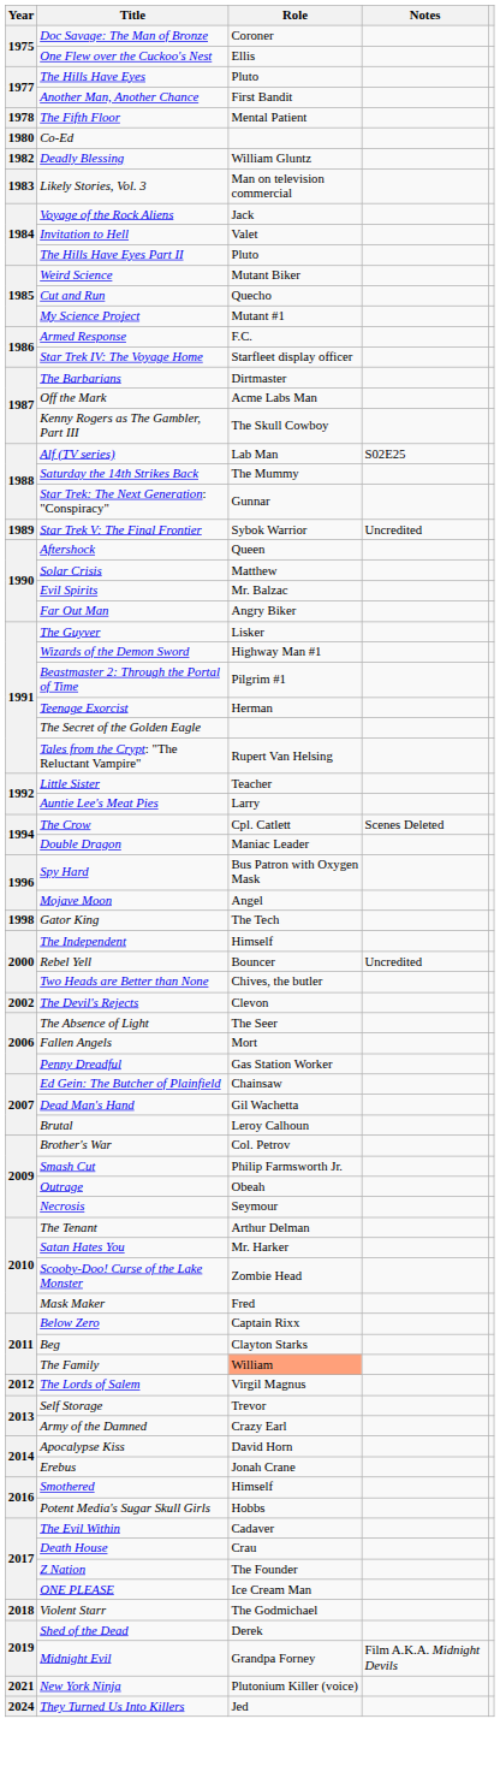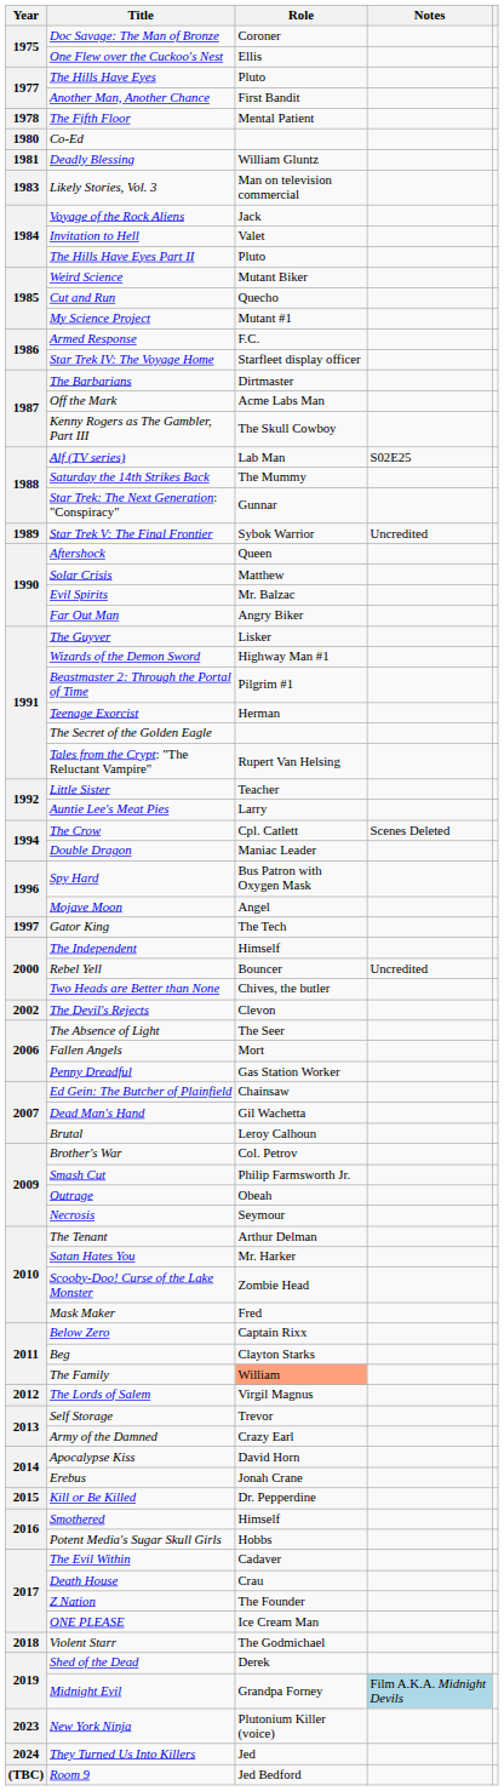 <table class="wikitable sortable plainrowheaders">
 <tr>
 <th scope="col">Year</th>
 <th scope="col">Title</th>
 <th scope="col">Role</th>
 <th scope="col" class="unsortable">Notes</th>
 <th scope="col" class="unsortable"></th>
 </tr>
 <tr>
 <th scope="row" rowspan="2">1975</th>
 <td><em><a href='#'>Doc Savage: The Man of Bronze</a></em></td>
 <td>Coroner</td>
 <td></td>
 <td></td>
 </tr>
 <tr>
 <td><em><a href='#'>One Flew over the Cuckoo's Nest</a></em></td>
 <td>Ellis</td>
 <td></td>
 <td></td>
 </tr>
 <tr>
 <th scope="row" rowspan="2">1977</th>
 <td data-sort-value="Hills Have Eyes"><em><a href='#'>The Hills Have Eyes</a></em></td>
 <td>Pluto</td>
 <td></td>
 <td></td>
 </tr>
 <tr>
 <td><em><a href='#'>Another Man, Another Chance</a></em></td>
 <td>First Bandit</td>
 <td></td>
 <td></td>
 </tr>
 <tr>
 <th scope="row">1978</th>
 <td data-sort-value="Fifth Floor"><em><a href='#'>The Fifth Floor</a></em></td>
 <td>Mental Patient</td>
 <td></td>
 <td></td>
 </tr>
 <tr>
 <th scope="row">1980</th>
 <td><em>Co-Ed</em></td>
 <td></td>
 <td></td>
 <td></td>
 </tr>
 <tr>
-<th scope="row">1982</th>
+<th scope="row">1981</th>
 <td><em><a href='#'>Deadly Blessing</a></em></td>
 <td>William Gluntz</td>
 <td></td>
 <td></td>
 </tr>
 <tr>
 <th scope="row">1983</th>
 <td><em>Likely Stories, Vol. 3</em></td>
 <td>Man on television commercial</td>
 <td></td>
 <td></td>
 </tr>
 <tr>
 <th scope="row" rowspan="3">1984</th>
 <td><em><a href='#'>Voyage of the Rock Aliens</a></em></td>
 <td>Jack</td>
 <td></td>
 <td></td>
 </tr>
 <tr>
 <td><em><a href='#'>Invitation to Hell</a></em></td>
 <td>Valet</td>
 <td></td>
 <td></td>
 </tr>
 <tr>
 <td data-sort-value="Hills Have Eyes Part II"><em><a href='#'>The Hills Have Eyes Part II</a></em></td>
 <td>Pluto</td>
 <td></td>
 <td></td>
 </tr>
 <tr>
 <th scope="row" rowspan="3">1985</th>
 <td><em><a href='#'>Weird Science</a></em></td>
 <td>Mutant Biker</td>
 <td></td>
 <td></td>
 </tr>
 <tr>
 <td><em><a href='#'>Cut and Run</a></em></td>
 <td>Quecho</td>
 <td></td>
 <td></td>
 </tr>
 <tr>
 <td><em><a href='#'>My Science Project</a></em></td>
 <td>Mutant #1</td>
 <td></td>
 <td></td>
 </tr>
 <tr>
 <th scope="row" rowspan="2">1986</th>
 <td><em><a href='#'>Armed Response</a></em></td>
 <td>F.C.</td>
 <td></td>
 <td></td>
 </tr>
 <tr>
 <td><em><a href='#'>Star Trek IV: The Voyage Home</a></em></td>
 <td>Starfleet display officer</td>
 <td></td>
 <td></td>
 </tr>
 <tr>
 <th scope="row" rowspan="3">1987</th>
 <td data-sort-value="Barbarians"><em><a href='#'>The Barbarians</a></em></td>
 <td>Dirtmaster</td>
 <td></td>
 <td></td>
 </tr>
 <tr>
 <td><em>Off the Mark</em></td>
 <td>Acme Labs Man</td>
 <td></td>
 <td></td>
 </tr>
 <tr>
 <td><em>Kenny Rogers as The Gambler, Part III</em></td>
 <td>The Skull Cowboy</td>
 <td></td>
 <td></td>
 </tr>
 <tr>
 <th scope="row" rowspan="3">1988</th>
 <td><em><a href='#'>Alf (TV series)</a></em></td>
 <td>Lab Man</td>
 <td>S02E25</td>
 <td></td>
 </tr>
 <tr>
 <td><em><a href='#'>Saturday the 14th Strikes Back</a></em></td>
 <td>The Mummy</td>
 <td></td>
 <td></td>
 </tr>
 <tr>
 <td><em><a href='#'>Star Trek: The Next Generation</a></em>: "Conspiracy"</td>
 <td>Gunnar</td>
 <td></td>
 <td></td>
 </tr>
 <tr>
 <th scope="row">1989</th>
 <td><em><a href='#'>Star Trek V: The Final Frontier</a></em></td>
 <td>Sybok Warrior</td>
 <td>Uncredited</td>
 <td></td>
 </tr>
 <tr>
 <th scope="row" rowspan="4">1990</th>
 <td><em><a href='#'>Aftershock</a></em></td>
 <td>Queen</td>
 <td></td>
 <td></td>
 </tr>
 <tr>
 <td><em><a href='#'>Solar Crisis</a></em></td>
 <td>Matthew</td>
 <td></td>
 <td></td>
 </tr>
 <tr>
 <td><em><a href='#'>Evil Spirits</a></em></td>
 <td>Mr. Balzac</td>
 <td></td>
 <td></td>
 </tr>
 <tr>
 <td><em><a href='#'>Far Out Man</a></em></td>
 <td>Angry Biker</td>
 <td></td>
 <td></td>
 </tr>
 <tr>
 <th scope="row" rowspan="6">1991</th>
 <td data-sort-value="Guyver"><em><a href='#'>The Guyver</a></em></td>
 <td>Lisker</td>
 <td></td>
 <td></td>
 </tr>
 <tr>
 <td><em><a href='#'>Wizards of the Demon Sword</a></em></td>
 <td>Highway Man #1</td>
 <td></td>
 <td></td>
 </tr>
 <tr>
 <td><em><a href='#'>Beastmaster 2: Through the Portal of Time</a></em></td>
 <td>Pilgrim #1</td>
 <td></td>
 <td></td>
 </tr>
 <tr>
 <td><em><a href='#'>Teenage Exorcist</a></em></td>
 <td>Herman</td>
 <td></td>
 <td></td>
 </tr>
 <tr>
 <td data-sort-value="Secret of the Golden Eagle"><em>The Secret of the Golden Eagle</em></td>
 <td></td>
 <td></td>
 <td></td>
 </tr>
 <tr>
 <td><em><a href='#'>Tales from the Crypt</a></em>: "The Reluctant Vampire"</td>
 <td>Rupert Van Helsing</td>
 <td></td>
 <td></td>
 </tr>
 <tr>
 <th scope="row" rowspan="2">1992</th>
 <td><em><a href='#'>Little Sister</a></em></td>
 <td>Teacher</td>
 <td></td>
 <td></td>
 </tr>
 <tr>
 <td><em><a href='#'>Auntie Lee's Meat Pies</a></em></td>
 <td>Larry</td>
 <td></td>
 <td></td>
 </tr>
 <tr>
 <th scope="row" rowspan="2">1994</th>
 <td data-sort-value="Crow"><em><a href='#'>The Crow</a></em></td>
 <td>Cpl. Catlett</td>
 <td>Scenes Deleted</td>
 <td></td>
 </tr>
 <tr>
 <td><em><a href='#'>Double Dragon</a></em></td>
 <td>Maniac Leader</td>
 <td></td>
 <td></td>
 </tr>
 <tr>
 <th scope="row" rowspan="2">1996</th>
 <td><em><a href='#'>Spy Hard</a></em></td>
 <td>Bus Patron with Oxygen Mask</td>
 <td></td>
 <td></td>
 </tr>
 <tr>
 <td><em><a href='#'>Mojave Moon</a></em></td>
 <td>Angel</td>
 <td></td>
 <td></td>
 </tr>
 <tr>
-<th scope="row">1998</th>
+<th scope="row">1997</th>
 <td><em>Gator King</em></td>
 <td>The Tech</td>
 <td></td>
 <td></td>
 </tr>
 <tr>
 <th scope="row" rowspan="3">2000</th>
 <td data-sort-value="Independent"><em><a href='#'>The Independent</a></em></td>
 <td>Himself</td>
 <td></td>
 <td></td>
 </tr>
 <tr>
 <td><em>Rebel Yell</em></td>
 <td>Bouncer</td>
 <td>Uncredited</td>
 <td></td>
 </tr>
 <tr>
 <td><em><a href='#'>Two Heads are Better than None</a></em></td>
 <td>Chives, the butler</td>
 <td></td>
 <td></td>
 </tr>
 <tr>
 <th scope="row">2002</th>
 <td data-sort-value="Devil's Rejects"><em><a href='#'>The Devil's Rejects</a></em></td>
 <td>Clevon</td>
 <td></td>
 <td></td>
 </tr>
 <tr>
 <th scope="row" rowspan="3">2006</th>
 <td data-sort-value="Absence of Light"><em>The Absence of Light</em></td>
 <td>The Seer</td>
 <td></td>
 <td></td>
 </tr>
 <tr>
 <td><em>Fallen Angels</em></td>
 <td>Mort</td>
 <td></td>
 <td></td>
 </tr>
 <tr>
 <td><em><a href='#'>Penny Dreadful</a></em></td>
 <td>Gas Station Worker</td>
 <td></td>
 <td></td>
 </tr>
 <tr>
 <th scope="row" rowspan="3">2007</th>
 <td><em><a href='#'>Ed Gein: The Butcher of Plainfield</a></em></td>
 <td>Chainsaw</td>
 <td></td>
 <td></td>
 </tr>
 <tr>
 <td><em><a href='#'>Dead Man's Hand</a></em></td>
 <td>Gil Wachetta</td>
 <td></td>
 <td></td>
 </tr>
 <tr>
 <td><em>Brutal</em></td>
 <td>Leroy Calhoun</td>
 <td></td>
 <td></td>
 </tr>
 <tr>
 <th scope="row" rowspan="4">2009</th>
 <td><em>Brother's War</em></td>
 <td>Col. Petrov</td>
 <td></td>
 <td></td>
 </tr>
 <tr>
 <td><em><a href='#'>Smash Cut</a></em></td>
 <td>Philip Farmsworth Jr.</td>
 <td></td>
 <td></td>
 </tr>
 <tr>
 <td><em><a href='#'>Outrage</a></em></td>
 <td>Obeah</td>
 <td></td>
 <td></td>
 </tr>
 <tr>
 <td><em><a href='#'>Necrosis</a></em></td>
 <td>Seymour</td>
 <td></td>
 <td></td>
 </tr>
 <tr>
 <th scope="row" rowspan="4">2010</th>
 <td data-sort-value="Tenant"><em>The Tenant</em></td>
 <td>Arthur Delman</td>
 <td></td>
 <td></td>
 </tr>
 <tr>
 <td><em><a href='#'>Satan Hates You</a></em></td>
 <td>Mr. Harker</td>
 <td></td>
 <td></td>
 </tr>
 <tr>
 <td><em><a href='#'>Scooby-Doo! Curse of the Lake Monster</a></em></td>
 <td>Zombie Head</td>
 <td></td>
 <td></td>
 </tr>
 <tr>
 <td><em>Mask Maker</em></td>
 <td>Fred</td>
 <td></td>
 <td></td>
 </tr>
 <tr>
 <th scope="row" rowspan="3">2011</th>
 <td><em><a href='#'>Below Zero</a></em></td>
 <td>Captain Rixx</td>
 <td></td>
 <td></td>
 </tr>
 <tr>
 <td><em>Beg</em></td>
 <td>Clayton Starks</td>
 <td></td>
 <td></td>
 </tr>
 <tr>
 <td data-sort-value="Family"><em>The Family</em></td>
 <td style="background: lightsalmon;">William</td>
 <td></td>
 <td></td>
 </tr>
 <tr>
 <th scope="row">2012</th>
 <td data-sort-value="Lords of Salem"><em><a href='#'>The Lords of Salem</a></em></td>
 <td>Virgil Magnus</td>
 <td></td>
 <td></td>
 </tr>
 <tr>
 <th scope="row" rowspan="2">2013</th>
 <td><em>Self Storage</em></td>
 <td>Trevor</td>
 <td></td>
 <td></td>
 </tr>
 <tr>
 <td><em>Army of the Damned</em></td>
 <td>Crazy Earl</td>
 <td></td>
 <td></td>
 </tr>
 <tr>
 <th scope="row" rowspan="2">2014</th>
 <td><em>Apocalypse Kiss</em></td>
 <td>David Horn</td>
 <td></td>
 <td></td>
 </tr>
 <tr>
 <td><em>Erebus</em></td>
 <td>Jonah Crane</td>
 <td></td>
 <td></td>
 </tr>
 <tr>
+<th scope="row">2015</th>
+<td><em><a href='#'>Kill or Be Killed</a></em></td>
+<td>Dr. Pepperdine</td>
+<td></td>
+<td></td>
+</tr>
+<tr>
 <th scope="row" rowspan="2">2016</th>
 <td><em><a href='#'>Smothered</a></em></td>
 <td>Himself</td>
 <td></td>
 <td></td>
 </tr>
 <tr>
 <td><em>Potent Media's Sugar Skull Girls</em></td>
 <td>Hobbs</td>
 <td></td>
 <td></td>
 </tr>
 <tr>
 <th scope="row" rowspan="4">2017</th>
 <td data-sort-value="Evil Within"><em><a href='#'>The Evil Within</a></em></td>
 <td>Cadaver</td>
 <td></td>
 <td></td>
 </tr>
 <tr>
 <td><em><a href='#'>Death House</a></em></td>
 <td>Crau</td>
 <td></td>
 <td></td>
 </tr>
 <tr>
 <td><em><a href='#'>Z Nation</a></em></td>
 <td data-sort-value="Founder">The Founder</td>
 <td></td>
 <td></td>
 </tr>
 <tr>
 <td><em><a href='#'>ONE PLEASE</a></em></td>
 <td>Ice Cream Man</td>
 <td></td>
 <td></td>
 </tr>
 <tr>
 <th scope="row">2018</th>
 <td><em>Violent Starr</em></td>
 <td>The Godmichael</td>
 <td></td>
 <td></td>
 </tr>
 <tr>
 <th scope="row" rowspan="2">2019</th>
 <td><em><a href='#'>Shed of the Dead</a></em></td>
 <td>Derek</td>
 <td></td>
 <td></td>
 </tr>
 <tr>
 <td><em><a href='#'>Midnight Evil</a></em></td>
 <td>Grandpa Forney</td>
-<td>Film A.K.A. <em>Midnight Devils</em></td>
+<td style="background: lightblue;">Film A.K.A. <em>Midnight Devils</em></td>
 <td></td>
 </tr>
 <tr>
-<th scope="row">2021</th>
+<th scope="row">2023</th>
 <td><em><a href='#'>New York Ninja</a></em></td>
 <td>Plutonium Killer (voice)</td>
 <td></td>
 <td></td>
 </tr>
 <tr>
 <th scope="row">2024</th>
 <td><em><a href='#'>They Turned Us Into Killers</a></em></td>
 <td>Jed</td>
 <td></td>
 <td></td>
 </tr>
+<tr>
+<th scope="row">(TBC)</th>
+<td><em><a href='#'>Room 9</a></em></td>
+<td>Jed Bedford</td>
+<td></td>
+<td></td>
+</tr>
 </table>
